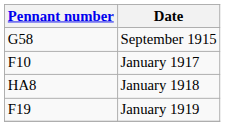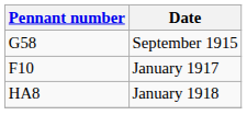 <table class="wikitable" style="text-align:left">
 <tr>
 <th><a href='#'>Pennant number</a></th>
 <th>Date</th>
 </tr>
 <tr>
 <td>G58</td>
 <td>September 1915</td>
 </tr>
 <tr>
 <td>F10</td>
 <td>January 1917</td>
 </tr>
 <tr>
 <td>HA8</td>
 <td>January 1918</td>
 </tr>
 <tr>
-<td>F19</td>
-<td>January 1919</td>
-</tr>
-<tr>
 </tr>
 </table>
